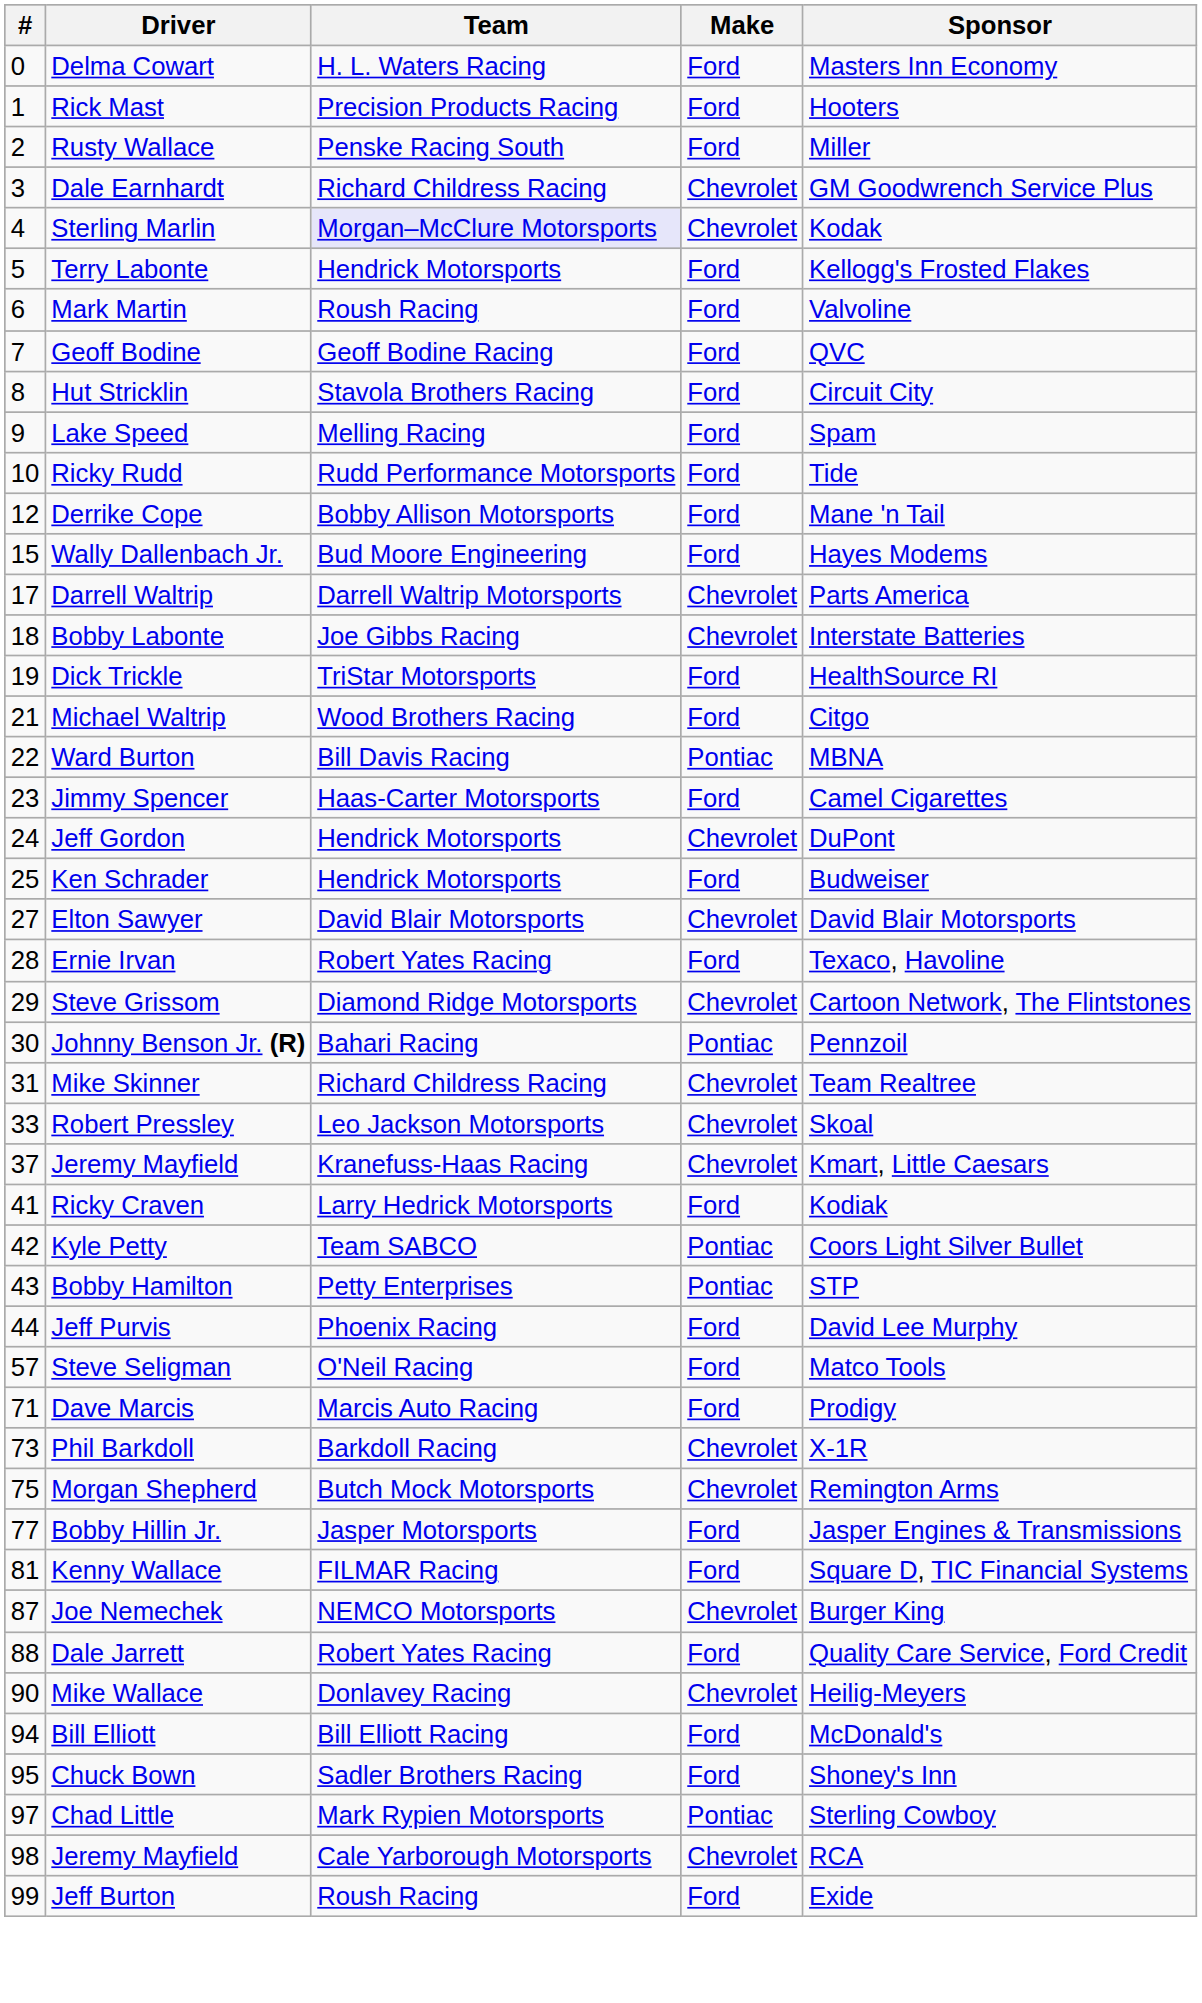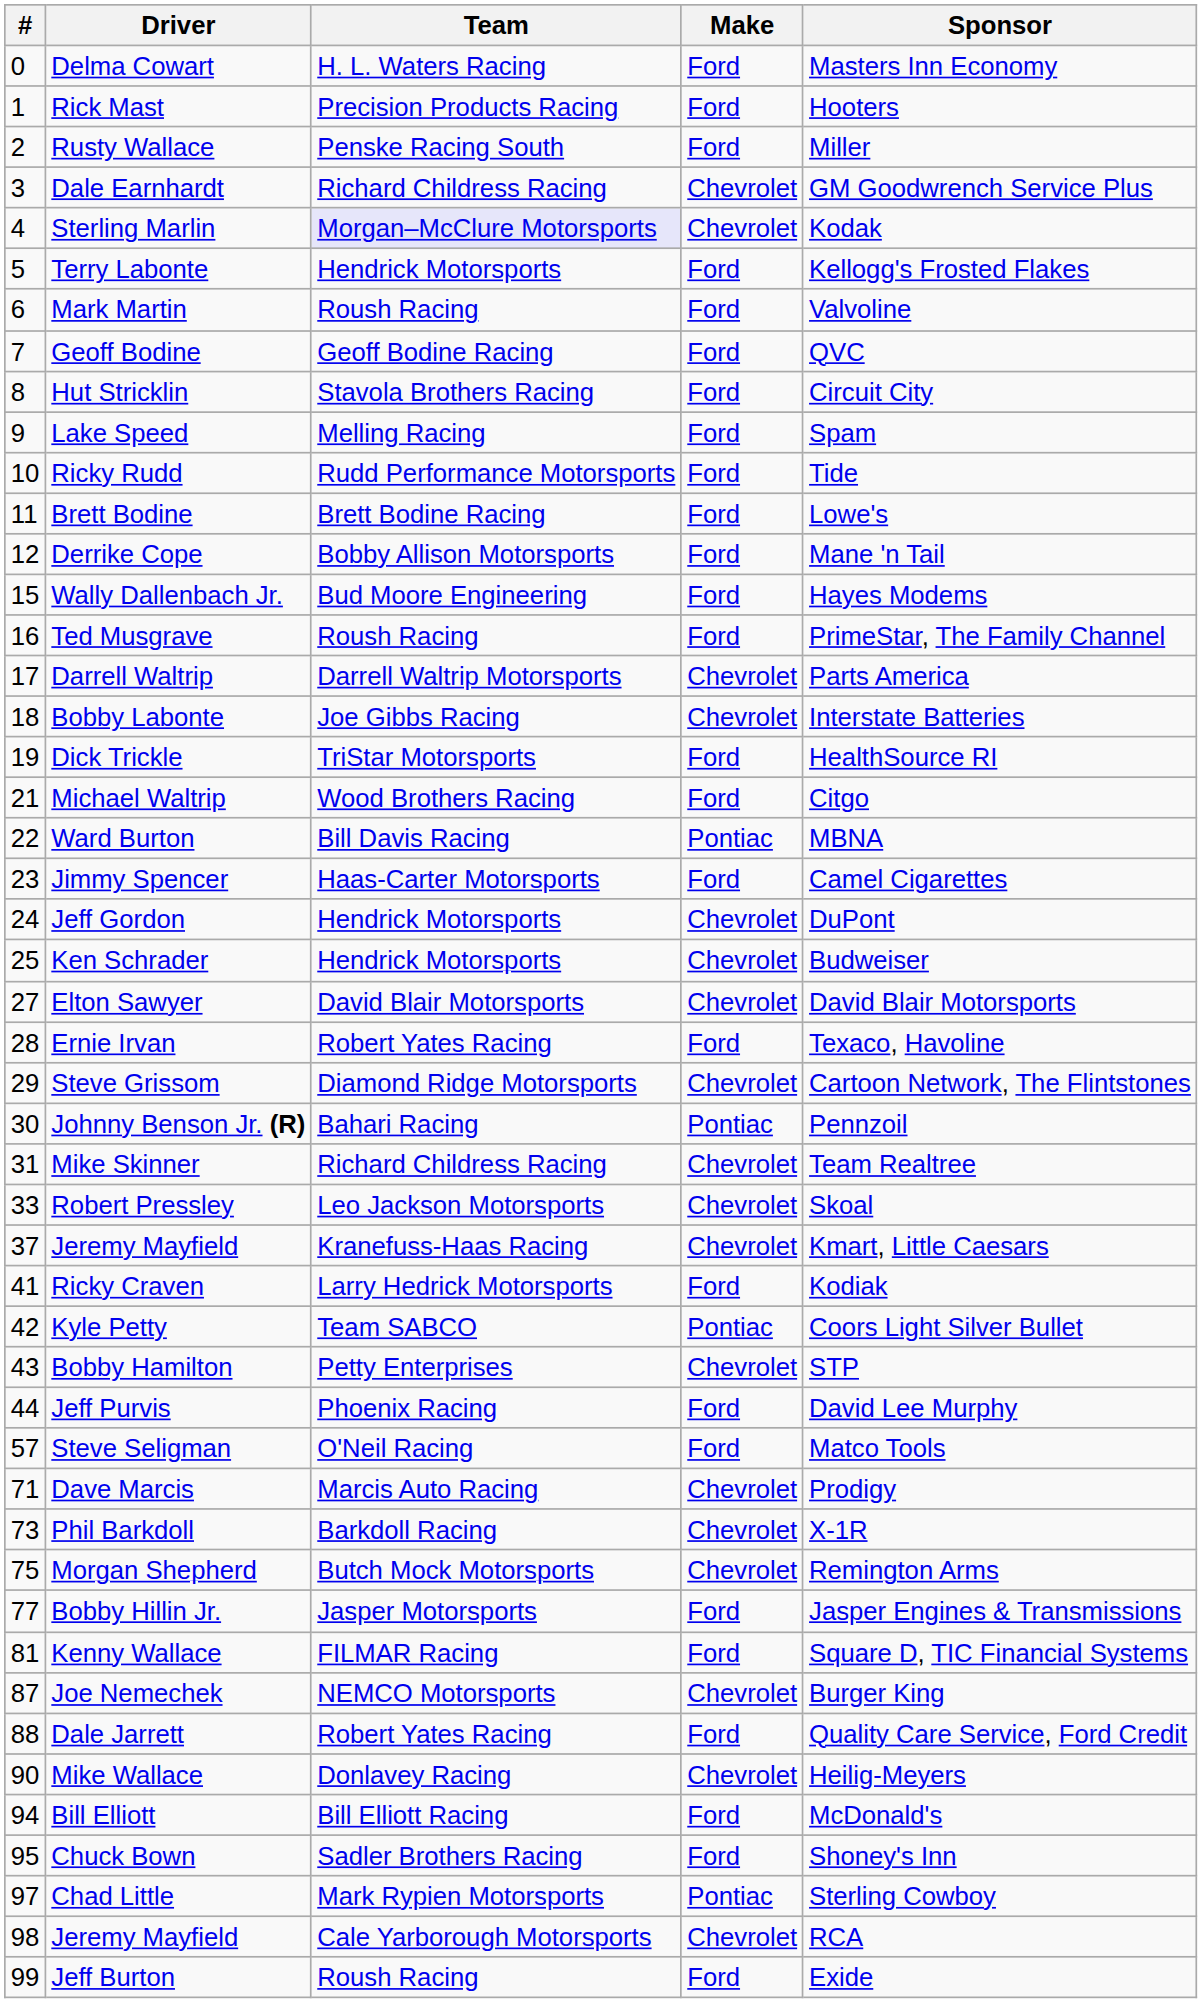 <table class="wikitable" style="font-size:95%">
 <tr>
 <th>#</th>
 <th>Driver</th>
 <th>Team</th>
 <th>Make</th>
 <th>Sponsor</th>
 </tr>
 <tr>
 <td>0</td>
 <td><a href='#'>Delma Cowart</a></td>
 <td><a href='#'>H. L. Waters Racing</a></td>
 <td><a href='#'>Ford</a></td>
 <td><a href='#'>Masters Inn Economy</a></td>
 </tr>
 <tr>
 <td>1</td>
 <td><a href='#'>Rick Mast</a></td>
 <td><a href='#'>Precision Products Racing</a></td>
 <td><a href='#'>Ford</a></td>
 <td><a href='#'>Hooters</a></td>
 </tr>
 <tr>
 <td>2</td>
 <td><a href='#'>Rusty Wallace</a></td>
 <td><a href='#'>Penske Racing South</a></td>
 <td><a href='#'>Ford</a></td>
 <td><a href='#'>Miller</a></td>
 </tr>
 <tr>
 <td>3</td>
 <td><a href='#'>Dale Earnhardt</a></td>
 <td><a href='#'>Richard Childress Racing</a></td>
 <td><a href='#'>Chevrolet</a></td>
 <td><a href='#'>GM Goodwrench Service Plus</a></td>
 </tr>
 <tr>
 <td>4</td>
 <td><a href='#'>Sterling Marlin</a></td>
 <td style="background: lavender;"><a href='#'>Morgan–McClure Motorsports</a></td>
 <td><a href='#'>Chevrolet</a></td>
 <td><a href='#'>Kodak</a></td>
 </tr>
 <tr>
 <td>5</td>
 <td><a href='#'>Terry Labonte</a></td>
 <td><a href='#'>Hendrick Motorsports</a></td>
 <td><a href='#'>Ford</a></td>
 <td><a href='#'>Kellogg's Frosted Flakes</a></td>
 </tr>
 <tr>
 <td>6</td>
 <td><a href='#'>Mark Martin</a></td>
 <td><a href='#'>Roush Racing</a></td>
 <td><a href='#'>Ford</a></td>
 <td><a href='#'>Valvoline</a></td>
 </tr>
 <tr>
 <td>7</td>
 <td><a href='#'>Geoff Bodine</a></td>
 <td><a href='#'>Geoff Bodine Racing</a></td>
 <td><a href='#'>Ford</a></td>
 <td><a href='#'>QVC</a></td>
 </tr>
 <tr>
 <td>8</td>
 <td><a href='#'>Hut Stricklin</a></td>
 <td><a href='#'>Stavola Brothers Racing</a></td>
 <td><a href='#'>Ford</a></td>
 <td><a href='#'>Circuit City</a></td>
 </tr>
 <tr>
 <td>9</td>
 <td><a href='#'>Lake Speed</a></td>
 <td><a href='#'>Melling Racing</a></td>
 <td><a href='#'>Ford</a></td>
 <td><a href='#'>Spam</a></td>
 </tr>
 <tr>
 <td>10</td>
 <td><a href='#'>Ricky Rudd</a></td>
 <td><a href='#'>Rudd Performance Motorsports</a></td>
 <td><a href='#'>Ford</a></td>
 <td><a href='#'>Tide</a></td>
 </tr>
 <tr>
+<td>11</td>
+<td><a href='#'>Brett Bodine</a></td>
+<td><a href='#'>Brett Bodine Racing</a></td>
+<td><a href='#'>Ford</a></td>
+<td><a href='#'>Lowe's</a></td>
+</tr>
+<tr>
 <td>12</td>
 <td><a href='#'>Derrike Cope</a></td>
 <td><a href='#'>Bobby Allison Motorsports</a></td>
 <td><a href='#'>Ford</a></td>
 <td><a href='#'>Mane 'n Tail</a></td>
 </tr>
 <tr>
 <td>15</td>
 <td><a href='#'>Wally Dallenbach Jr.</a></td>
 <td><a href='#'>Bud Moore Engineering</a></td>
 <td><a href='#'>Ford</a></td>
 <td><a href='#'>Hayes Modems</a></td>
+</tr>
+<tr>
+<td>16</td>
+<td><a href='#'>Ted Musgrave</a></td>
+<td><a href='#'>Roush Racing</a></td>
+<td><a href='#'>Ford</a></td>
+<td><a href='#'>PrimeStar</a>, <a href='#'>The Family Channel</a></td>
 </tr>
 <tr>
 <td>17</td>
 <td><a href='#'>Darrell Waltrip</a></td>
 <td><a href='#'>Darrell Waltrip Motorsports</a></td>
 <td><a href='#'>Chevrolet</a></td>
 <td><a href='#'>Parts America</a></td>
 </tr>
 <tr>
 <td>18</td>
 <td><a href='#'>Bobby Labonte</a></td>
 <td><a href='#'>Joe Gibbs Racing</a></td>
 <td><a href='#'>Chevrolet</a></td>
 <td><a href='#'>Interstate Batteries</a></td>
 </tr>
 <tr>
 <td>19</td>
 <td><a href='#'>Dick Trickle</a></td>
 <td><a href='#'>TriStar Motorsports</a></td>
 <td><a href='#'>Ford</a></td>
 <td><a href='#'>HealthSource RI</a></td>
 </tr>
 <tr>
 <td>21</td>
 <td><a href='#'>Michael Waltrip</a></td>
 <td><a href='#'>Wood Brothers Racing</a></td>
 <td><a href='#'>Ford</a></td>
 <td><a href='#'>Citgo</a></td>
 </tr>
 <tr>
 <td>22</td>
 <td><a href='#'>Ward Burton</a></td>
 <td><a href='#'>Bill Davis Racing</a></td>
 <td><a href='#'>Pontiac</a></td>
 <td><a href='#'>MBNA</a></td>
 </tr>
 <tr>
 <td>23</td>
 <td><a href='#'>Jimmy Spencer</a></td>
 <td><a href='#'>Haas-Carter Motorsports</a></td>
 <td><a href='#'>Ford</a></td>
 <td><a href='#'>Camel Cigarettes</a></td>
 </tr>
 <tr>
 <td>24</td>
 <td><a href='#'>Jeff Gordon</a></td>
 <td><a href='#'>Hendrick Motorsports</a></td>
 <td><a href='#'>Chevrolet</a></td>
 <td><a href='#'>DuPont</a></td>
 </tr>
 <tr>
 <td>25</td>
 <td><a href='#'>Ken Schrader</a></td>
 <td><a href='#'>Hendrick Motorsports</a></td>
-<td><a href='#'>Ford</a></td>
+<td><a href='#'>Chevrolet</a></td>
 <td><a href='#'>Budweiser</a></td>
 </tr>
 <tr>
 <td>27</td>
 <td><a href='#'>Elton Sawyer</a></td>
 <td><a href='#'>David Blair Motorsports</a></td>
 <td><a href='#'>Chevrolet</a></td>
 <td><a href='#'>David Blair Motorsports</a></td>
 </tr>
 <tr>
 <td>28</td>
 <td><a href='#'>Ernie Irvan</a></td>
 <td><a href='#'>Robert Yates Racing</a></td>
 <td><a href='#'>Ford</a></td>
 <td><a href='#'>Texaco</a>, <a href='#'>Havoline</a></td>
 </tr>
 <tr>
 <td>29</td>
 <td><a href='#'>Steve Grissom</a></td>
 <td><a href='#'>Diamond Ridge Motorsports</a></td>
 <td><a href='#'>Chevrolet</a></td>
 <td><a href='#'>Cartoon Network</a>, <a href='#'>The Flintstones</a></td>
 </tr>
 <tr>
 <td>30</td>
 <td><a href='#'>Johnny Benson Jr.</a> <strong>(R)</strong></td>
 <td><a href='#'>Bahari Racing</a></td>
 <td><a href='#'>Pontiac</a></td>
 <td><a href='#'>Pennzoil</a></td>
 </tr>
 <tr>
 <td>31</td>
 <td><a href='#'>Mike Skinner</a></td>
 <td><a href='#'>Richard Childress Racing</a></td>
 <td><a href='#'>Chevrolet</a></td>
 <td><a href='#'>Team Realtree</a></td>
 </tr>
 <tr>
 <td>33</td>
 <td><a href='#'>Robert Pressley</a></td>
 <td><a href='#'>Leo Jackson Motorsports</a></td>
 <td><a href='#'>Chevrolet</a></td>
 <td><a href='#'>Skoal</a></td>
 </tr>
 <tr>
 <td>37</td>
 <td><a href='#'>Jeremy Mayfield</a></td>
 <td><a href='#'>Kranefuss-Haas Racing</a></td>
 <td><a href='#'>Chevrolet</a></td>
 <td><a href='#'>Kmart</a>, <a href='#'>Little Caesars</a></td>
 </tr>
 <tr>
 <td>41</td>
 <td><a href='#'>Ricky Craven</a></td>
 <td><a href='#'>Larry Hedrick Motorsports</a></td>
 <td><a href='#'>Ford</a></td>
 <td><a href='#'>Kodiak</a></td>
 </tr>
 <tr>
 <td>42</td>
 <td><a href='#'>Kyle Petty</a></td>
 <td><a href='#'>Team SABCO</a></td>
 <td><a href='#'>Pontiac</a></td>
 <td><a href='#'>Coors Light Silver Bullet</a></td>
 </tr>
 <tr>
 <td>43</td>
 <td><a href='#'>Bobby Hamilton</a></td>
 <td><a href='#'>Petty Enterprises</a></td>
-<td><a href='#'>Pontiac</a></td>
+<td><a href='#'>Chevrolet</a></td>
 <td><a href='#'>STP</a></td>
 </tr>
 <tr>
 <td>44</td>
 <td><a href='#'>Jeff Purvis</a></td>
 <td><a href='#'>Phoenix Racing</a></td>
 <td><a href='#'>Ford</a></td>
 <td><a href='#'>David Lee Murphy</a></td>
 </tr>
 <tr>
 <td>57</td>
 <td><a href='#'>Steve Seligman</a></td>
 <td><a href='#'>O'Neil Racing</a></td>
 <td><a href='#'>Ford</a></td>
 <td><a href='#'>Matco Tools</a></td>
 </tr>
 <tr>
 <td>71</td>
 <td><a href='#'>Dave Marcis</a></td>
 <td><a href='#'>Marcis Auto Racing</a></td>
-<td><a href='#'>Ford</a></td>
+<td><a href='#'>Chevrolet</a></td>
 <td><a href='#'>Prodigy</a></td>
 </tr>
 <tr>
 <td>73</td>
 <td><a href='#'>Phil Barkdoll</a></td>
 <td><a href='#'>Barkdoll Racing</a></td>
 <td><a href='#'>Chevrolet</a></td>
 <td><a href='#'>X-1R</a></td>
 </tr>
 <tr>
 <td>75</td>
 <td><a href='#'>Morgan Shepherd</a></td>
 <td><a href='#'>Butch Mock Motorsports</a></td>
 <td><a href='#'>Chevrolet</a></td>
 <td><a href='#'>Remington Arms</a></td>
 </tr>
 <tr>
 <td>77</td>
 <td><a href='#'>Bobby Hillin Jr.</a></td>
 <td><a href='#'>Jasper Motorsports</a></td>
 <td><a href='#'>Ford</a></td>
 <td><a href='#'>Jasper Engines & Transmissions</a></td>
 </tr>
 <tr>
 <td>81</td>
 <td><a href='#'>Kenny Wallace</a></td>
 <td><a href='#'>FILMAR Racing</a></td>
 <td><a href='#'>Ford</a></td>
 <td><a href='#'>Square D</a>, <a href='#'>TIC Financial Systems</a></td>
 </tr>
 <tr>
 <td>87</td>
 <td><a href='#'>Joe Nemechek</a></td>
 <td><a href='#'>NEMCO Motorsports</a></td>
 <td><a href='#'>Chevrolet</a></td>
 <td><a href='#'>Burger King</a></td>
 </tr>
 <tr>
 <td>88</td>
 <td><a href='#'>Dale Jarrett</a></td>
 <td><a href='#'>Robert Yates Racing</a></td>
 <td><a href='#'>Ford</a></td>
 <td><a href='#'>Quality Care Service</a>, <a href='#'>Ford Credit</a></td>
 </tr>
 <tr>
 <td>90</td>
 <td><a href='#'>Mike Wallace</a></td>
 <td><a href='#'>Donlavey Racing</a></td>
 <td><a href='#'>Chevrolet</a></td>
 <td><a href='#'>Heilig-Meyers</a></td>
 </tr>
 <tr>
 <td>94</td>
 <td><a href='#'>Bill Elliott</a></td>
 <td><a href='#'>Bill Elliott Racing</a></td>
 <td><a href='#'>Ford</a></td>
 <td><a href='#'>McDonald's</a></td>
 </tr>
 <tr>
 <td>95</td>
 <td><a href='#'>Chuck Bown</a></td>
 <td><a href='#'>Sadler Brothers Racing</a></td>
 <td><a href='#'>Ford</a></td>
 <td><a href='#'>Shoney's Inn</a></td>
 </tr>
 <tr>
 <td>97</td>
 <td><a href='#'>Chad Little</a></td>
 <td><a href='#'>Mark Rypien Motorsports</a></td>
 <td><a href='#'>Pontiac</a></td>
 <td><a href='#'>Sterling Cowboy</a></td>
 </tr>
 <tr>
 <td>98</td>
 <td><a href='#'>Jeremy Mayfield</a></td>
 <td><a href='#'>Cale Yarborough Motorsports</a></td>
 <td><a href='#'>Chevrolet</a></td>
 <td><a href='#'>RCA</a></td>
 </tr>
 <tr>
 <td>99</td>
 <td><a href='#'>Jeff Burton</a></td>
 <td><a href='#'>Roush Racing</a></td>
 <td><a href='#'>Ford</a></td>
 <td><a href='#'>Exide</a></td>
 </tr>
 </table>
